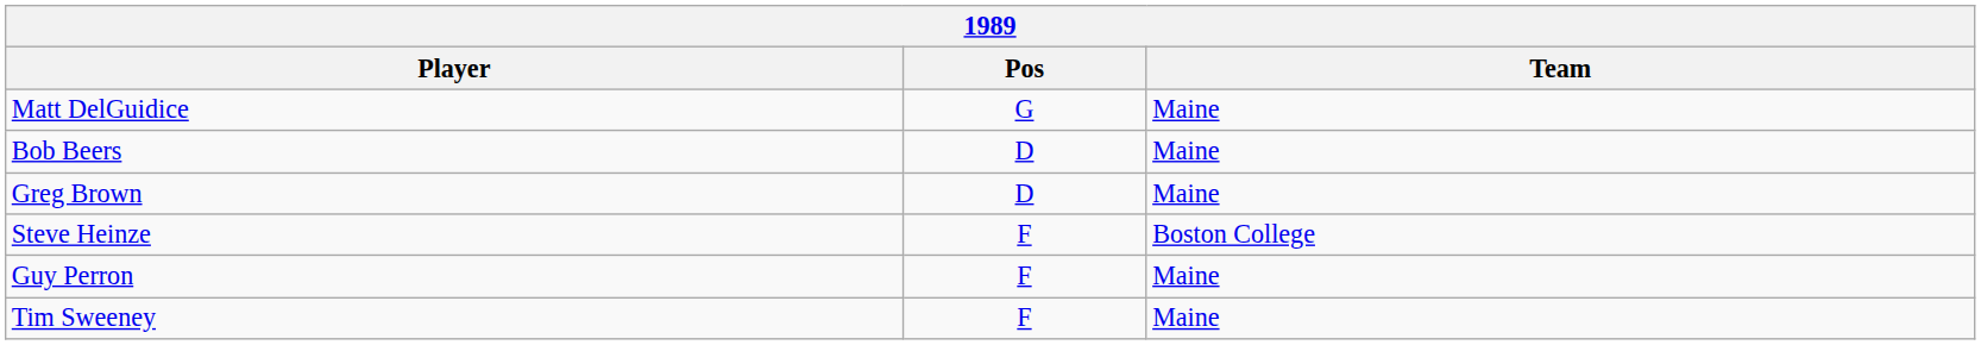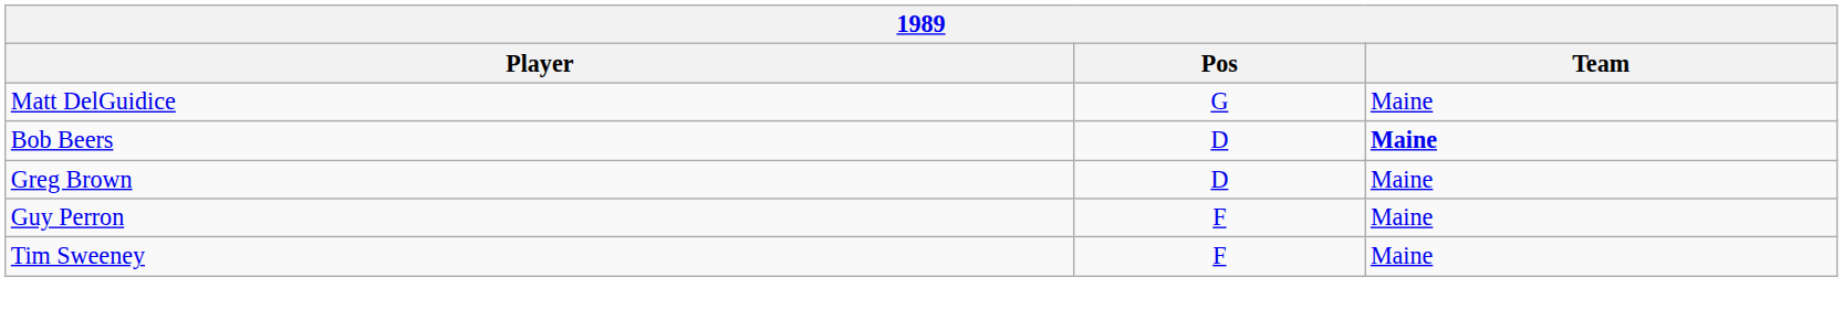 <table class="wikitable" width=95%>
 <tr>
 <th colspan=3><a href='#'>1989</a></th>
 </tr>
 <tr>
 <th>Player</th>
 <th>Pos</th>
 <th>Team</th>
 </tr>
 <tr>
 <td><a href='#'>Matt DelGuidice</a></td>
 <td align=center><a href='#'>G</a></td>
 <td><a href='#'>Maine</a></td>
 </tr>
 <tr>
 <td><a href='#'>Bob Beers</a></td>
 <td align=center><a href='#'>D</a></td>
-<td><a href='#'>Maine</a></td>
+<td><strong><a href='#'>Maine</a></strong></td>
 </tr>
 <tr>
 <td><a href='#'>Greg Brown</a></td>
 <td align=center><a href='#'>D</a></td>
 <td><a href='#'>Maine</a></td>
-</tr>
-<tr>
-<td><a href='#'>Steve Heinze</a></td>
-<td align=center><a href='#'>F</a></td>
-<td><a href='#'>Boston College</a></td>
 </tr>
 <tr>
 <td><a href='#'>Guy Perron</a></td>
 <td align=center><a href='#'>F</a></td>
 <td><a href='#'>Maine</a></td>
 </tr>
 <tr>
 <td><a href='#'>Tim Sweeney</a></td>
 <td align=center><a href='#'>F</a></td>
 <td><a href='#'>Maine</a></td>
 </tr>
 </table>
